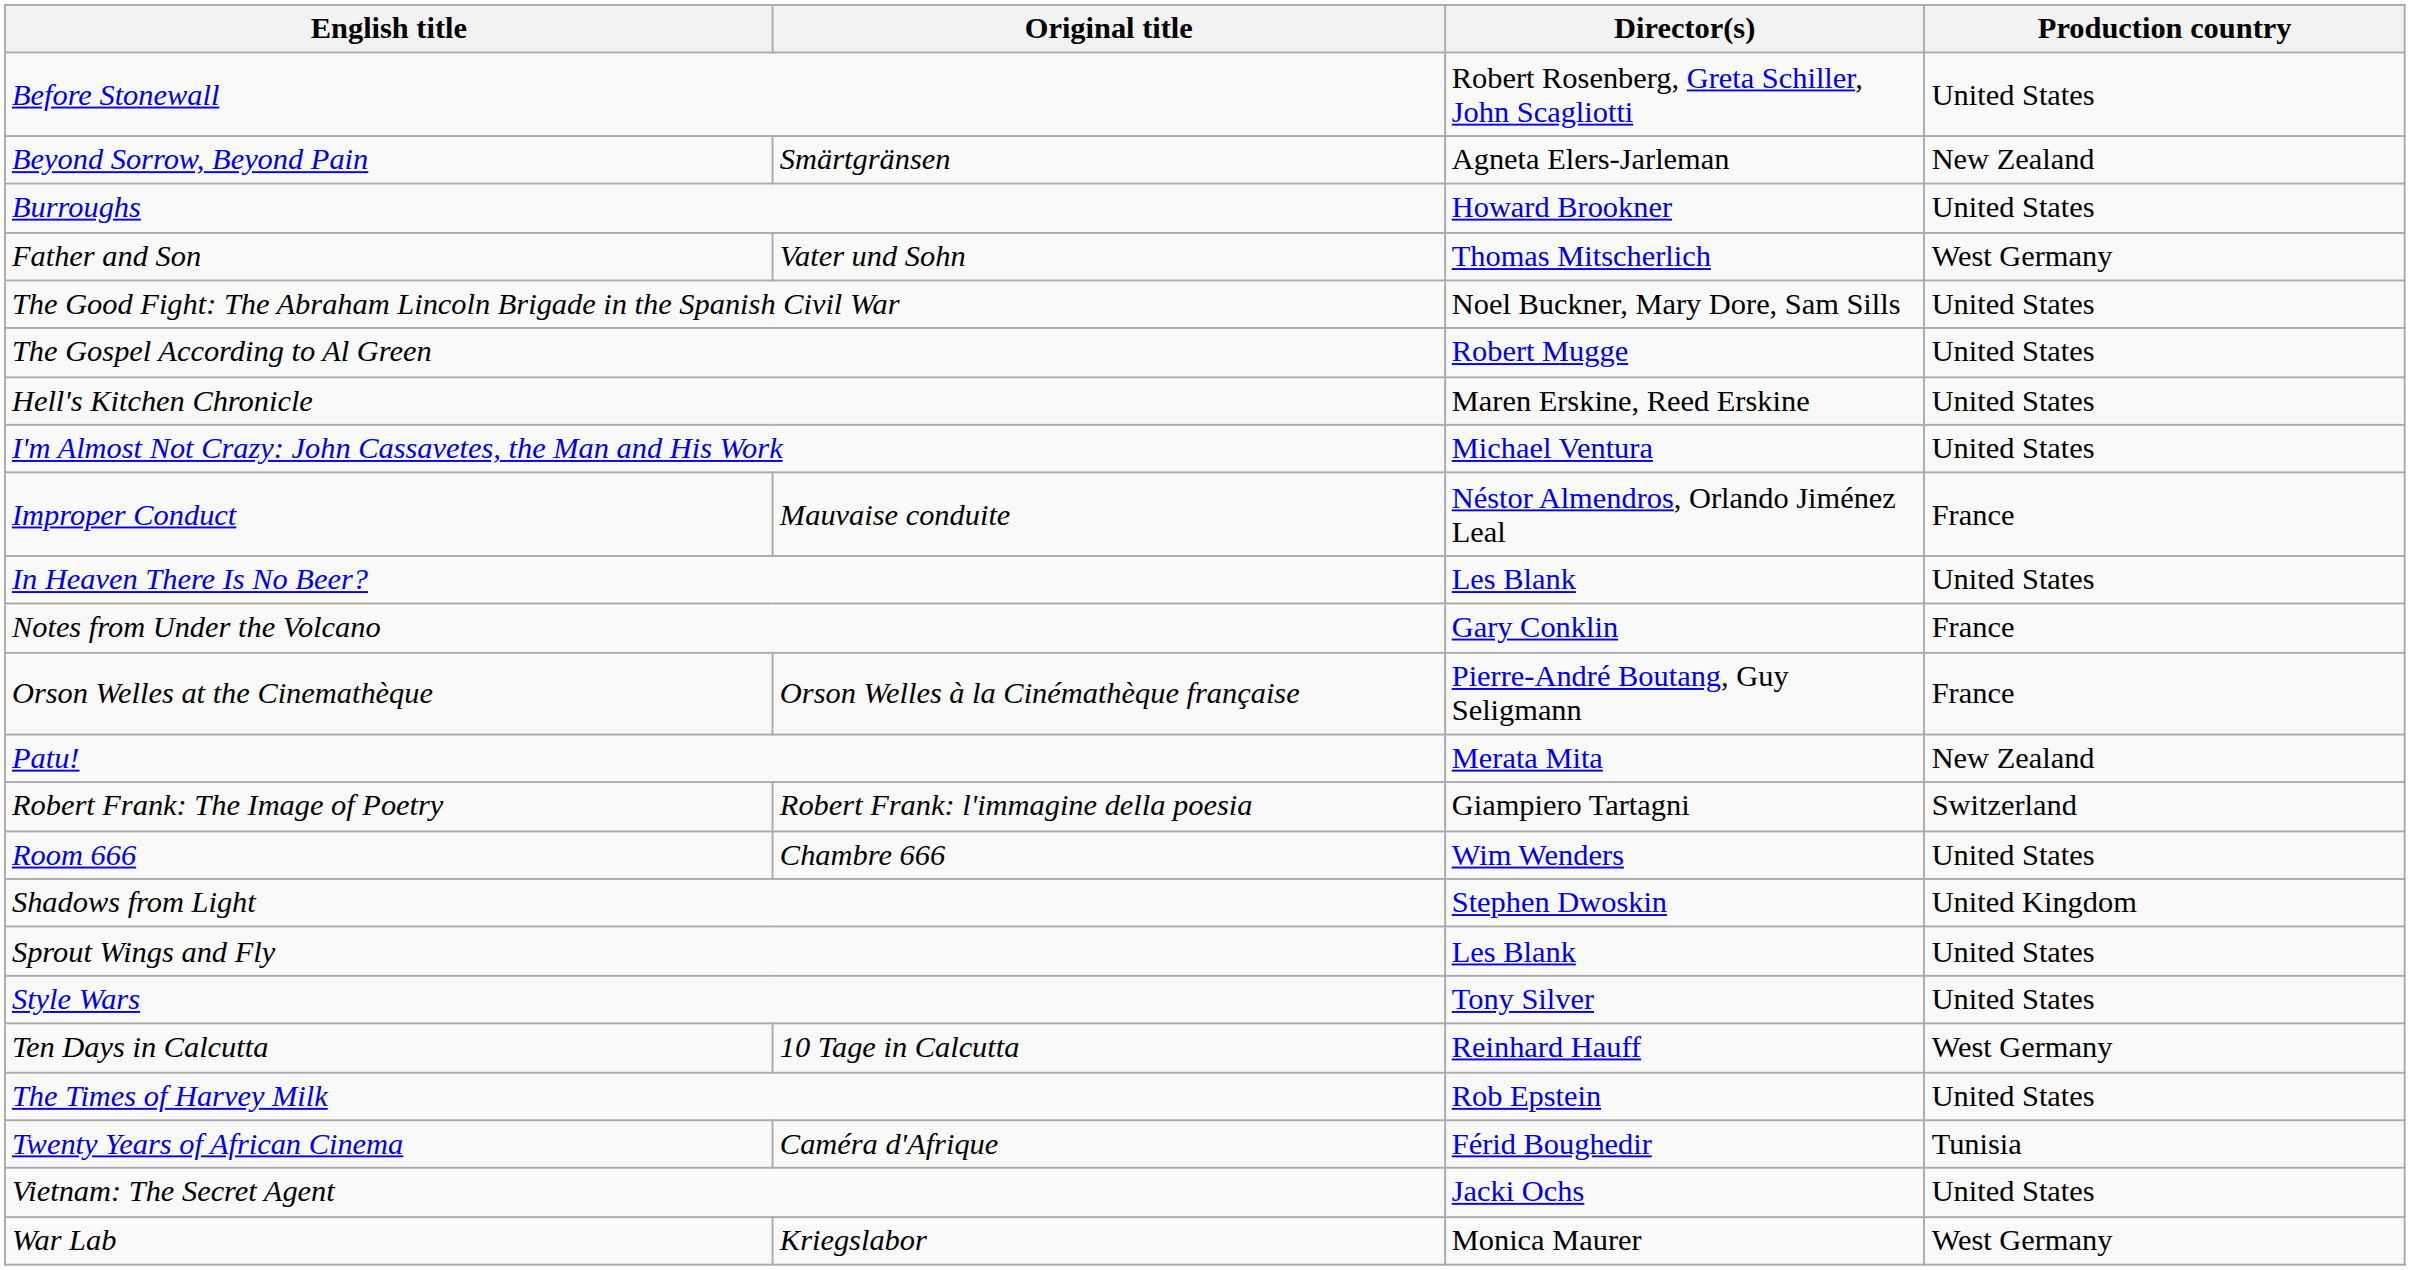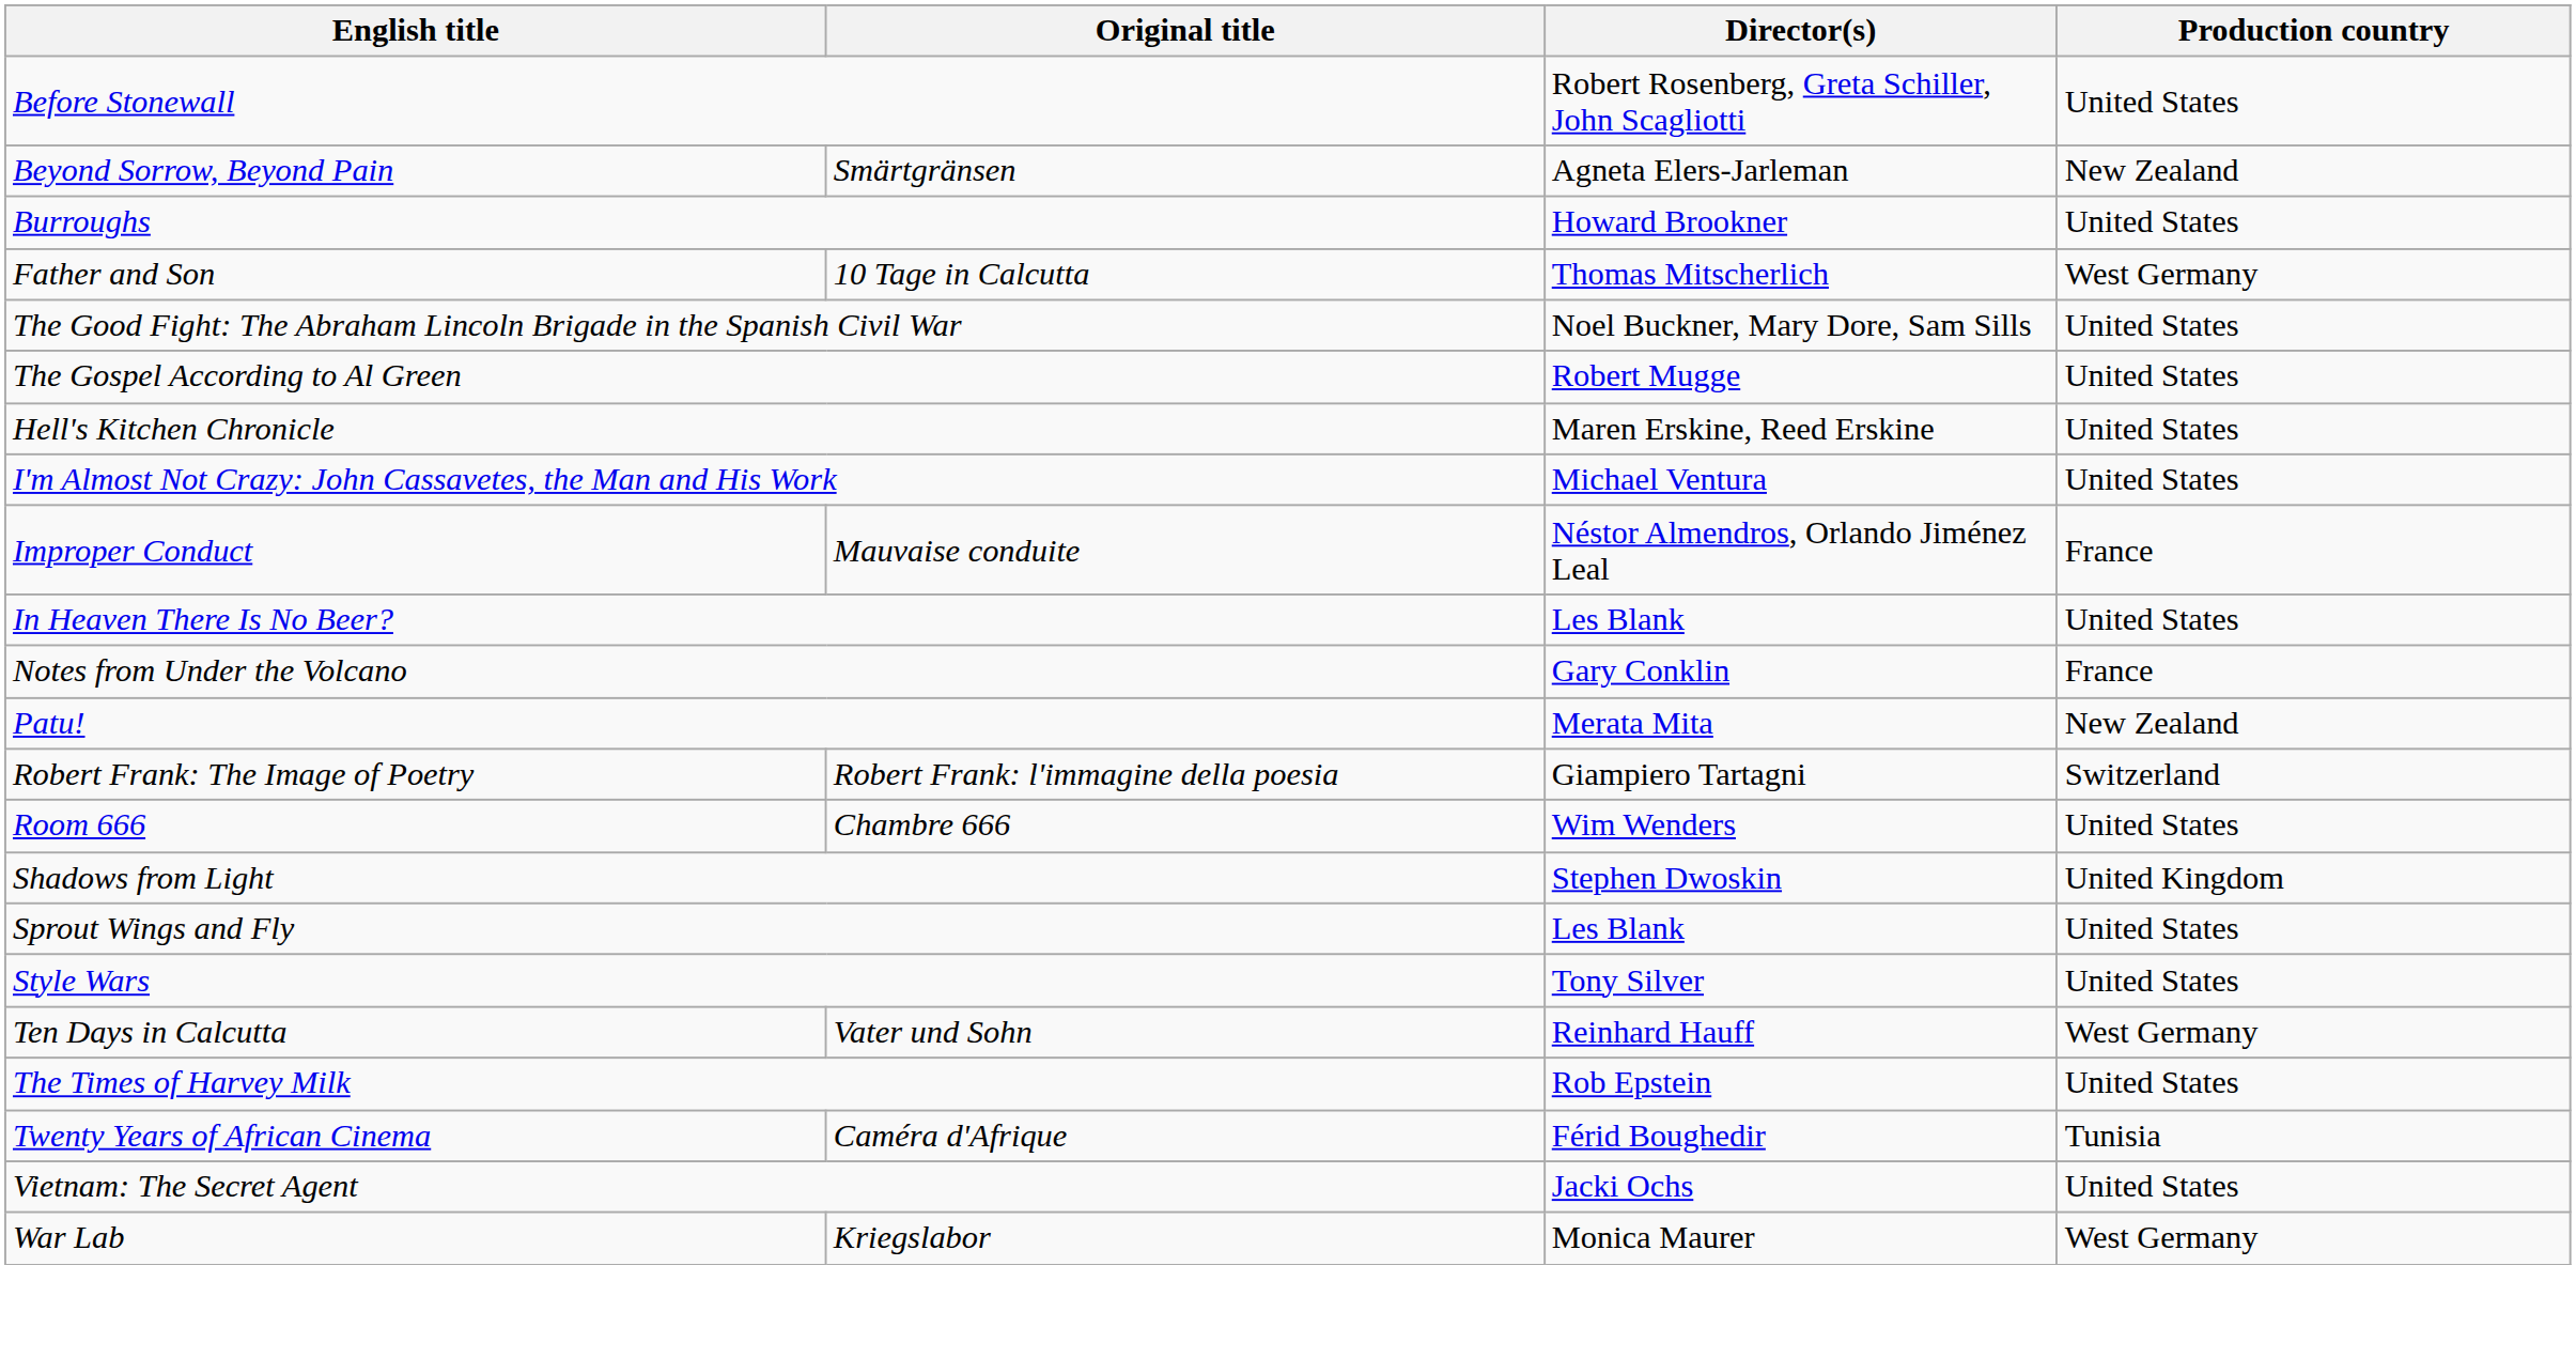 <table class="wikitable sortable" style="width:100%; margin-bottom:4px">
 <tr>
 <th scope="col" width="32%">English title</th>
 <th scope="col" width="28%">Original title</th>
 <th scope="col" width="20%">Director(s)</th>
 <th scope="col" width="20%">Production country</th>
 </tr>
 <tr>
 <td colspan=2><em><a href='#'>Before Stonewall</a></em></td>
 <td>Robert Rosenberg, <a href='#'>Greta Schiller</a>, <a href='#'>John Scagliotti</a></td>
 <td>United States</td>
 </tr>
 <tr>
 <td><em><a href='#'>Beyond Sorrow, Beyond Pain</a></em></td>
 <td><em>Smärtgränsen</em></td>
 <td>Agneta Elers-Jarleman</td>
 <td>New Zealand</td>
 </tr>
 <tr>
 <td colspan=2><em><a href='#'>Burroughs</a></em></td>
 <td><a href='#'>Howard Brookner</a></td>
 <td>United States</td>
 </tr>
 <tr>
 <td><em>Father and Son</em></td>
-<td><em>Vater und Sohn</em></td>
+<td><em>10 Tage in Calcutta</em></td>
 <td><a href='#'>Thomas Mitscherlich</a></td>
 <td>West Germany</td>
 </tr>
 <tr>
 <td colspan=2><em>The Good Fight: The Abraham Lincoln Brigade in the Spanish Civil War</em></td>
 <td>Noel Buckner, Mary Dore, Sam Sills</td>
 <td>United States</td>
 </tr>
 <tr>
 <td colspan=2><em>The Gospel According to Al Green</em></td>
 <td><a href='#'>Robert Mugge</a></td>
 <td>United States</td>
 </tr>
 <tr>
 <td colspan=2><em>Hell's Kitchen Chronicle</em></td>
 <td>Maren Erskine, Reed Erskine</td>
 <td>United States</td>
 </tr>
 <tr>
 <td colspan=2><em><a href='#'>I'm Almost Not Crazy: John Cassavetes, the Man and His Work</a></em></td>
 <td><a href='#'>Michael Ventura</a></td>
 <td>United States</td>
 </tr>
 <tr>
 <td><em><a href='#'>Improper Conduct</a></em></td>
 <td><em>Mauvaise conduite</em></td>
 <td><a href='#'>Néstor Almendros</a>, Orlando Jiménez Leal</td>
 <td>France</td>
 </tr>
 <tr>
 <td colspan=2><em><a href='#'>In Heaven There Is No Beer?</a></em></td>
 <td><a href='#'>Les Blank</a></td>
 <td>United States</td>
 </tr>
 <tr>
 <td colspan=2><em>Notes from Under the Volcano</em></td>
 <td><a href='#'>Gary Conklin</a></td>
 <td>France</td>
 </tr>
 <tr>
-<td><em>Orson Welles at the Cinemathèque</em></td>
-<td><em>Orson Welles à la Cinémathèque française</em></td>
-<td><a href='#'>Pierre-André Boutang</a>, Guy Seligmann</td>
-<td>France</td>
-</tr>
-<tr>
 <td colspan=2><em><a href='#'>Patu!</a></em></td>
 <td><a href='#'>Merata Mita</a></td>
 <td>New Zealand</td>
 </tr>
 <tr>
 <td><em>Robert Frank: The Image of Poetry</em></td>
 <td><em>Robert Frank: l'immagine della poesia</em></td>
 <td>Giampiero Tartagni</td>
 <td>Switzerland</td>
 </tr>
 <tr>
 <td><em><a href='#'>Room 666</a></em></td>
 <td><em>Chambre 666</em></td>
 <td><a href='#'>Wim Wenders</a></td>
 <td>United States</td>
 </tr>
 <tr>
 <td colspan=2><em>Shadows from Light</em></td>
 <td><a href='#'>Stephen Dwoskin</a></td>
 <td>United Kingdom</td>
 </tr>
 <tr>
 <td colspan=2><em>Sprout Wings and Fly</em></td>
 <td><a href='#'>Les Blank</a></td>
 <td>United States</td>
 </tr>
 <tr>
 <td colspan=2><em><a href='#'>Style Wars</a></em></td>
 <td><a href='#'>Tony Silver</a></td>
 <td>United States</td>
 </tr>
 <tr>
 <td><em>Ten Days in Calcutta</em></td>
-<td><em>10 Tage in Calcutta</em></td>
+<td><em>Vater und Sohn</em></td>
 <td><a href='#'>Reinhard Hauff</a></td>
 <td>West Germany</td>
 </tr>
 <tr>
 <td colspan=2><em><a href='#'>The Times of Harvey Milk</a></em></td>
 <td><a href='#'>Rob Epstein</a></td>
 <td>United States</td>
 </tr>
 <tr>
 <td><em><a href='#'>Twenty Years of African Cinema</a></em></td>
 <td><em>Caméra d'Afrique</em></td>
 <td><a href='#'>Férid Boughedir</a></td>
 <td>Tunisia</td>
 </tr>
 <tr>
 <td colspan=2><em>Vietnam: The Secret Agent</em></td>
 <td><a href='#'>Jacki Ochs</a></td>
 <td>United States</td>
 </tr>
 <tr>
 <td><em>War Lab</em></td>
 <td><em>Kriegslabor</em></td>
 <td>Monica Maurer</td>
 <td>West Germany</td>
 </tr>
 </table>
